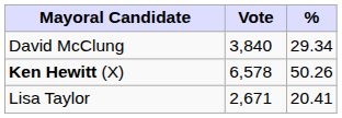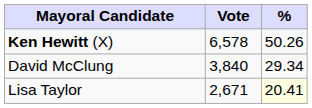 <table class="wikitable">
 <tr>
 <th style="background:#ddf; width:200px;">Mayoral Candidate</th>
 <th style="background:#ddf; width:50px;">Vote</th>
 <th style="background:#ddf; width:30px;">%</th>
 </tr>
 <tr>
+<td><strong>Ken Hewitt</strong> (X)</td>
+<td>6,578</td>
+<td>50.26</td>
+</tr>
+<tr>
 <td>David McClung</td>
 <td>3,840</td>
 <td>29.34</td>
 </tr>
 <tr>
-<td><strong>Ken Hewitt</strong> (X)</td>
-<td>6,578</td>
-<td>50.26</td>
-</tr>
-<tr>
 <td>Lisa Taylor</td>
 <td>2,671</td>
-<td>20.41</td>
+<td style="background: lightyellow;">20.41</td>
 </tr>
 </table>
